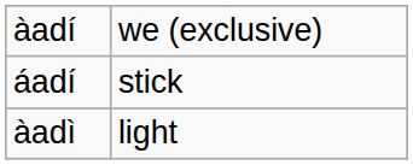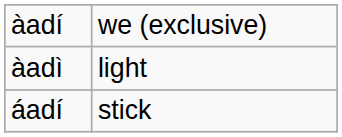 <table class="wikitable" style="text-align: left; width: 200px;">
 <tr>
 <td>àadí</td>
 <td>we (exclusive)</td>
 </tr>
 <tr>
+<td>àadì</td>
+<td>light</td>
+</tr>
+<tr>
 <td>áadí</td>
 <td>stick</td>
 </tr>
-<tr>
-<td>àadì</td>
-<td>light</td>
-</tr>
 </table>
